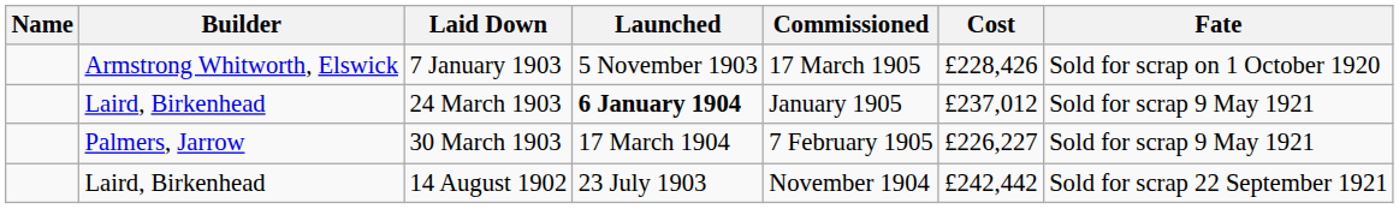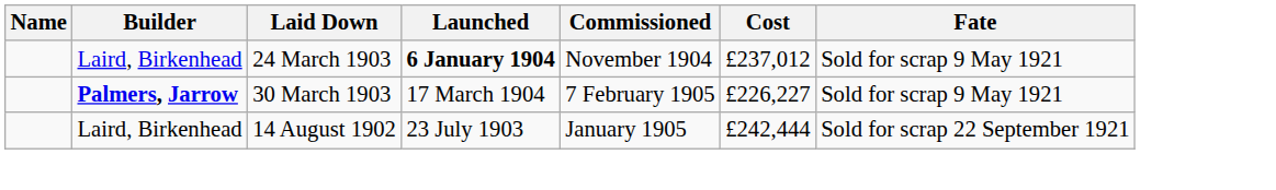 <table class="wikitable" border="1">
 <tr>
 <th>Name</th>
 <th>Builder</th>
 <th>Laid Down</th>
 <th>Launched</th>
 <th>Commissioned</th>
 <th>Cost</th>
 <th>Fate</th>
 </tr>
 <tr>
 <td></td>
-<td><a href='#'>Armstrong Whitworth</a>, <a href='#'>Elswick</a></td>
-<td>7 January 1903</td>
-<td>5 November 1903</td>
-<td>17 March 1905</td>
-<td>£228,426</td>
-<td>Sold for scrap on 1 October 1920</td>
-</tr>
-<tr>
-<td></td>
 <td><a href='#'>Laird</a>, <a href='#'>Birkenhead</a></td>
 <td>24 March 1903</td>
 <td><strong>6 January 1904</strong></td>
-<td>January 1905</td>
+<td>November 1904</td>
 <td>£237,012</td>
 <td>Sold for scrap 9 May 1921</td>
 </tr>
 <tr>
 <td></td>
-<td><a href='#'>Palmers</a>, <a href='#'>Jarrow</a></td>
+<td><strong><a href='#'>Palmers</a>, <a href='#'>Jarrow</a></strong></td>
 <td>30 March 1903</td>
 <td>17 March 1904</td>
 <td>7 February 1905</td>
 <td>£226,227</td>
 <td>Sold for scrap 9 May 1921</td>
 </tr>
 <tr>
 <td></td>
 <td>Laird, Birkenhead</td>
 <td>14 August 1902</td>
 <td>23 July 1903</td>
-<td>November 1904</td>
-<td>£242,442</td>
+<td>January 1905</td>
+<td>£242,444</td>
 <td>Sold for scrap 22 September 1921</td>
 </tr>
 </table>
